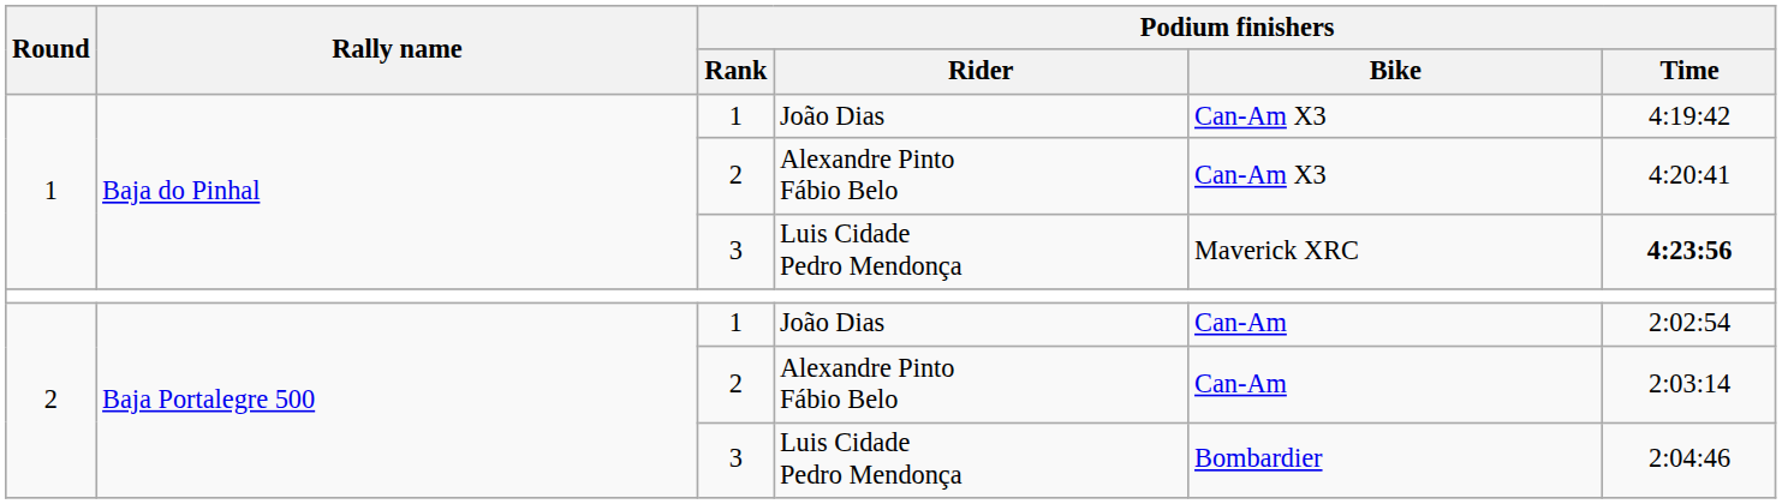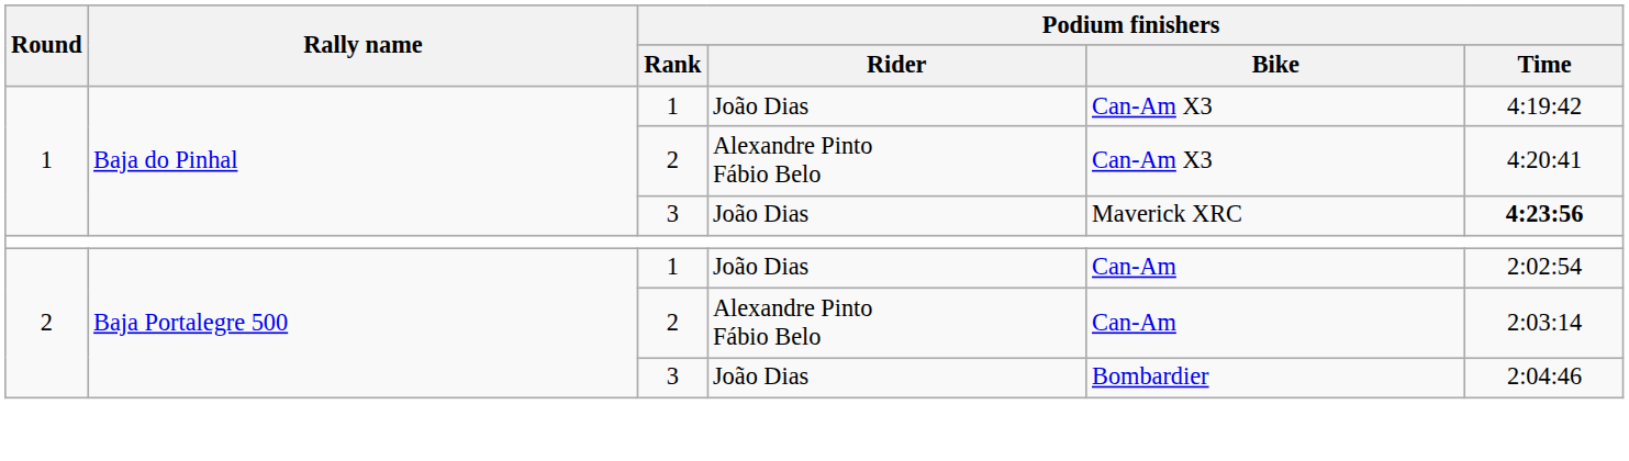 <table class="wikitable" style="font-size:85%;">
 <tr>
 <th rowspan=2>Round</th>
 <th style="width:22em" rowspan=2>Rally name</th>
 <th colspan=4>Podium finishers</th>
 </tr>
 <tr>
 <th>Rank</th>
 <th style="width:15em">Rider</th>
 <th style="width:15em">Bike</th>
 <th style="width:6em">Time</th>
 </tr>
 <tr>
 <td rowspan=3 align=center>1</td>
 <td rowspan=3> <a href='#'>Baja do Pinhal</a></td>
 <td align=center>1</td>
 <td> João Dias</td>
 <td><a href='#'>Can-Am</a> X3</td>
 <td align=center>4:19:42</td>
 </tr>
 <tr>
 <td align=center>2</td>
 <td> Alexandre Pinto<br> Fábio Belo</td>
 <td><a href='#'>Can-Am</a> X3</td>
 <td align=center>4:20:41</td>
 </tr>
 <tr>
 <td align=center>3</td>
-<td> Luis Cidade<br> Pedro Mendonça</td>
+<td> João Dias</td>
 <td>Maverick XRC</td>
 <td align=center><strong>4:23:56</strong></td>
 </tr>
 <tr style="background:white;">
 <td colspan="6"></td>
 </tr>
 <tr>
 <td rowspan=3 align=center>2</td>
 <td rowspan=3> <a href='#'>Baja Portalegre 500</a></td>
 <td align=center>1</td>
 <td> João Dias</td>
 <td><a href='#'>Can-Am</a></td>
 <td align=center>2:02:54</td>
 </tr>
 <tr>
 <td align=center>2</td>
 <td> Alexandre Pinto<br> Fábio Belo</td>
 <td><a href='#'>Can-Am</a></td>
 <td align=center>2:03:14</td>
 </tr>
 <tr>
 <td align=center>3</td>
-<td> Luis Cidade<br> Pedro Mendonça</td>
+<td> João Dias</td>
 <td><a href='#'>Bombardier</a></td>
 <td align=center>2:04:46</td>
 </tr>
 </table>
